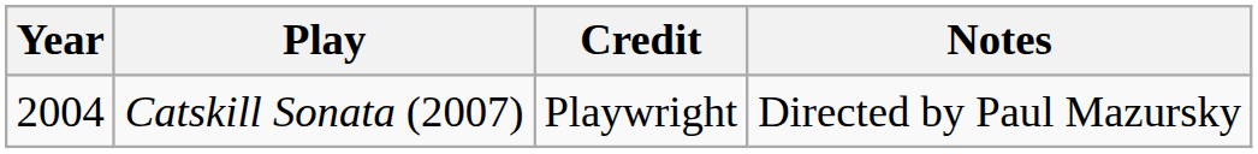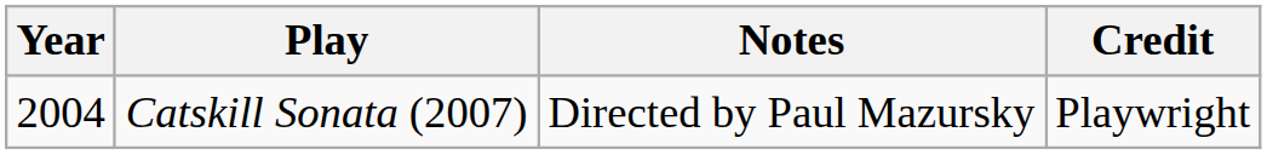 <table class="wikitable">
 <tr>
 <th>Year</th>
 <th>Play</th>
+<th>Notes</th>
 <th>Credit</th>
-<th>Notes</th>
 </tr>
 <tr>
 <td>2004</td>
 <td><em>Catskill Sonata</em> (2007)</td>
+<td>Directed by Paul Mazursky</td>
 <td>Playwright</td>
-<td>Directed by Paul Mazursky</td>
 </tr>
 </table>
